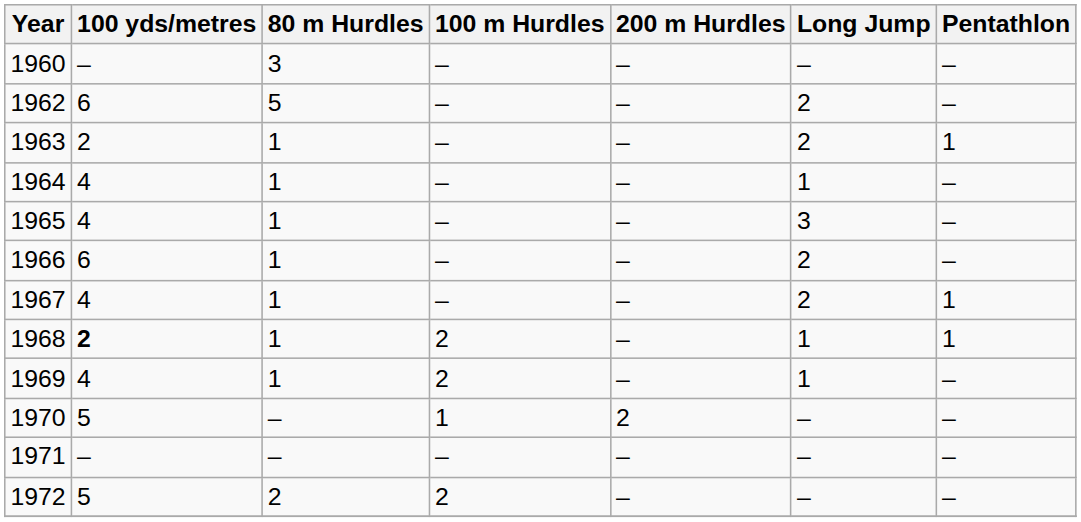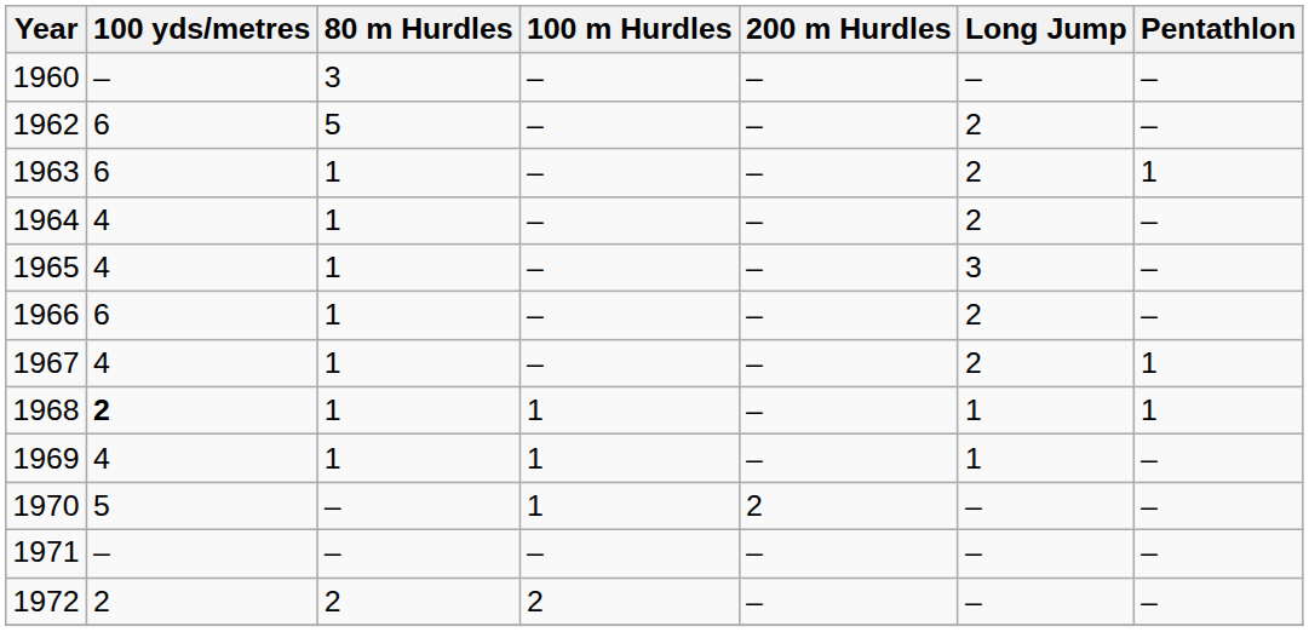 <table class="wikitable">
 <tr>
 <th>Year</th>
 <th>100 yds/metres</th>
 <th>80 m Hurdles</th>
 <th>100 m Hurdles</th>
 <th>200 m Hurdles</th>
 <th>Long Jump</th>
 <th>Pentathlon</th>
 </tr>
 <tr>
 <td>1960</td>
 <td>–</td>
 <td>3</td>
 <td>–</td>
 <td>–</td>
 <td>–</td>
 <td>–</td>
 </tr>
 <tr>
 <td>1962</td>
 <td>6</td>
 <td>5</td>
 <td>–</td>
 <td>–</td>
 <td>2</td>
 <td>–</td>
 </tr>
 <tr>
 <td>1963</td>
-<td>2</td>
+<td>6</td>
 <td>1</td>
 <td>–</td>
 <td>–</td>
 <td>2</td>
 <td>1</td>
 </tr>
 <tr>
 <td>1964</td>
 <td>4</td>
 <td>1</td>
 <td>–</td>
 <td>–</td>
-<td>1</td>
+<td>2</td>
 <td>–</td>
 </tr>
 <tr>
 <td>1965</td>
 <td>4</td>
 <td>1</td>
 <td>–</td>
 <td>–</td>
 <td>3</td>
 <td>–</td>
 </tr>
 <tr>
 <td>1966</td>
 <td>6</td>
 <td>1</td>
 <td>–</td>
 <td>–</td>
 <td>2</td>
 <td>–</td>
 </tr>
 <tr>
 <td>1967</td>
 <td>4</td>
 <td>1</td>
 <td>–</td>
 <td>–</td>
 <td>2</td>
 <td>1</td>
 </tr>
 <tr>
 <td>1968</td>
 <td><strong>2</strong></td>
 <td>1</td>
-<td>2</td>
+<td>1</td>
 <td>–</td>
 <td>1</td>
 <td>1</td>
 </tr>
 <tr>
 <td>1969</td>
 <td>4</td>
 <td>1</td>
-<td>2</td>
+<td>1</td>
 <td>–</td>
 <td>1</td>
 <td>–</td>
 </tr>
 <tr>
 <td>1970</td>
 <td>5</td>
 <td>–</td>
 <td>1</td>
 <td>2</td>
 <td>–</td>
 <td>–</td>
 </tr>
 <tr>
 <td>1971</td>
 <td>–</td>
 <td>–</td>
 <td>–</td>
 <td>–</td>
 <td>–</td>
 <td>–</td>
 </tr>
 <tr>
 <td>1972</td>
-<td>5</td>
+<td>2</td>
 <td>2</td>
 <td>2</td>
 <td>–</td>
 <td>–</td>
 <td>–</td>
 </tr>
 <tr>
 </tr>
 </table>
